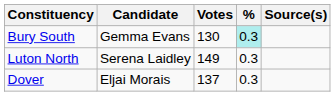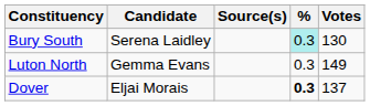 <table class="wikitable">
 <tr>
 <th>Constituency</th>
 <th>Candidate</th>
+<th>Source(s)</th>
+<th>%</th>
 <th>Votes</th>
-<th>%</th>
-<th>Source(s)</th>
 </tr>
 <tr>
 <td><a href='#'>Bury South</a></td>
-<td>Gemma Evans</td>
+<td>Serena Laidley</td>
+<td></td>
+<td style="background: paleturquoise;">0.3</td>
 <td>130</td>
-<td style="background: paleturquoise;">0.3</td>
-<td></td>
 </tr>
 <tr>
 <td><a href='#'>Luton North</a></td>
-<td>Serena Laidley</td>
+<td>Gemma Evans</td>
+<td></td>
+<td>0.3</td>
 <td>149</td>
-<td>0.3</td>
-<td></td>
 </tr>
 <tr>
 <td><a href='#'>Dover</a></td>
 <td>Eljai Morais</td>
+<td></td>
+<td><strong>0.3</strong></td>
 <td>137</td>
-<td>0.3</td>
-<td></td>
 </tr>
 </table>
